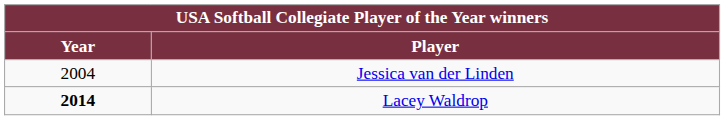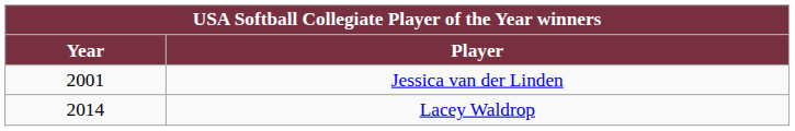 <table class="wikitable" style="width:75%;" style="border-collapse: collapse;">
 <tr>
 <td colspan="5" style= "background:#782F40; color:white; text-align:center;"><strong>USA Softball Collegiate Player of the Year winners</strong></td>
 </tr>
 <tr>
 <th style="background:#782F40; color:white;">Year</th>
 <th style="background:#782F40; color:white;">Player</th>
 </tr>
 <tr style="text-align:center;">
-<td>2004</td>
+<td>2001</td>
 <td><a href='#'>Jessica van der Linden</a></td>
 </tr>
 <tr style="text-align:center;">
-<td><strong>2014</strong></td>
+<td>2014</td>
 <td><a href='#'>Lacey Waldrop</a></td>
 </tr>
 </table>
